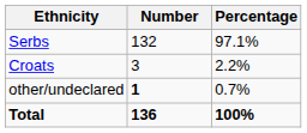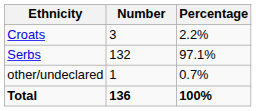 <table class="wikitable">
 <tr>
 <th width="100px">Ethnicity</th>
 <th width="80px">Number</th>
 <th width="80px">Percentage</th>
 </tr>
 <tr>
+<td><a href='#'>Croats</a></td>
+<td>3</td>
+<td>2.2%</td>
+</tr>
+<tr>
 <td><a href='#'>Serbs</a></td>
 <td>132</td>
 <td>97.1%</td>
 </tr>
 <tr>
-<td><a href='#'>Croats</a></td>
-<td>3</td>
-<td>2.2%</td>
-</tr>
-<tr>
 <td>other/undeclared</td>
-<td><strong>1</strong></td>
+<td>1</td>
 <td>0.7%</td>
 </tr>
 <tr>
 <td><strong>Total</strong></td>
 <td><strong>136</strong></td>
 <td><strong>100%</strong></td>
 </tr>
 </table>
